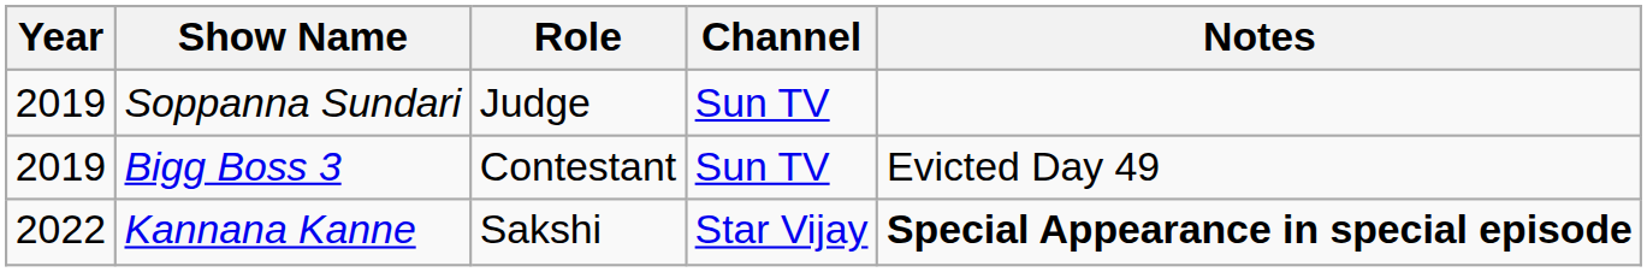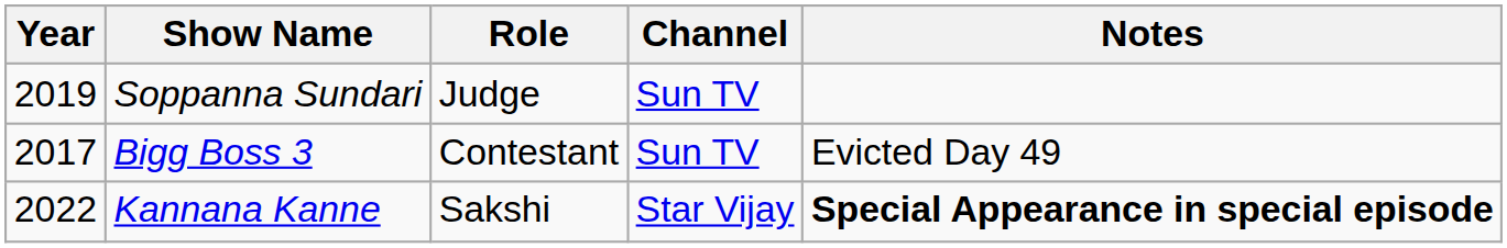 <table class="wikitable">
 <tr>
 <th>Year</th>
 <th>Show Name</th>
 <th>Role</th>
 <th>Channel</th>
 <th>Notes</th>
 </tr>
 <tr>
 <td>2019</td>
 <td><em>Soppanna Sundari</em></td>
 <td>Judge</td>
 <td><a href='#'>Sun TV</a></td>
 <td></td>
 </tr>
 <tr>
-<td>2019</td>
+<td>2017</td>
 <td><em><a href='#'>Bigg Boss 3</a></em></td>
 <td>Contestant</td>
 <td><a href='#'>Sun TV</a></td>
 <td>Evicted Day 49</td>
 </tr>
 <tr>
 <td>2022</td>
 <td><em><a href='#'>Kannana Kanne</a></em></td>
 <td>Sakshi</td>
 <td><a href='#'>Star Vijay</a></td>
 <td><strong>Special Appearance in special episode</strong></td>
 </tr>
 </table>
